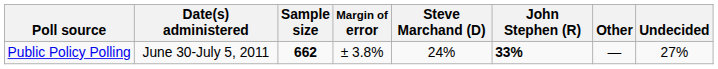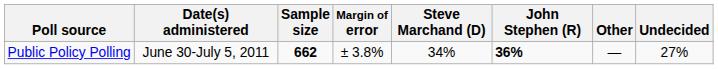 <table class="wikitable">
 <tr valign= bottom>
 <th>Poll source</th>
 <th style="width:160px;">Date(s)<br>administered</th>
 <th class=small>Sample<br>size</th>
 <th><small>Margin of</small><br>error</th>
 <th style="width:110px;">Steve<br>Marchand (D)</th>
 <th style="width:110px;">John<br>Stephen (R)</th>
 <th>Other</th>
 <th>Undecided</th>
 </tr>
 <tr>
 <td><a href='#'>Public Policy Polling</a></td>
 <td align=center>June 30-July 5, 2011</td>
 <td align=center><strong>662</strong></td>
 <td align=center>± 3.8%</td>
-<td align=center>24%</td>
-<td><strong>33%</strong></td>
+<td align=center>34%</td>
+<td><strong>36%</strong></td>
 <td align=center>—</td>
 <td align=center>27%</td>
 </tr>
 </table>
